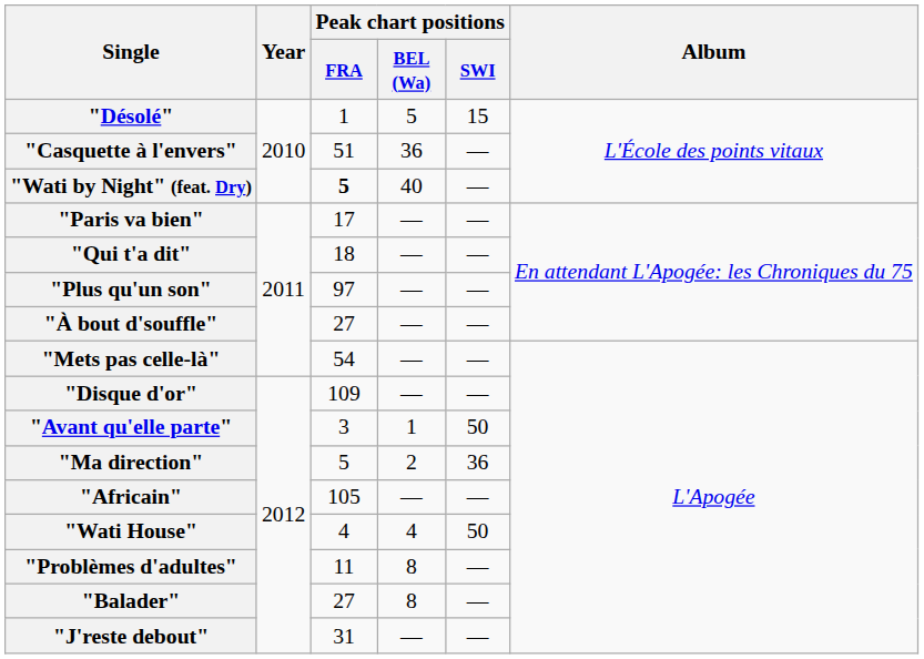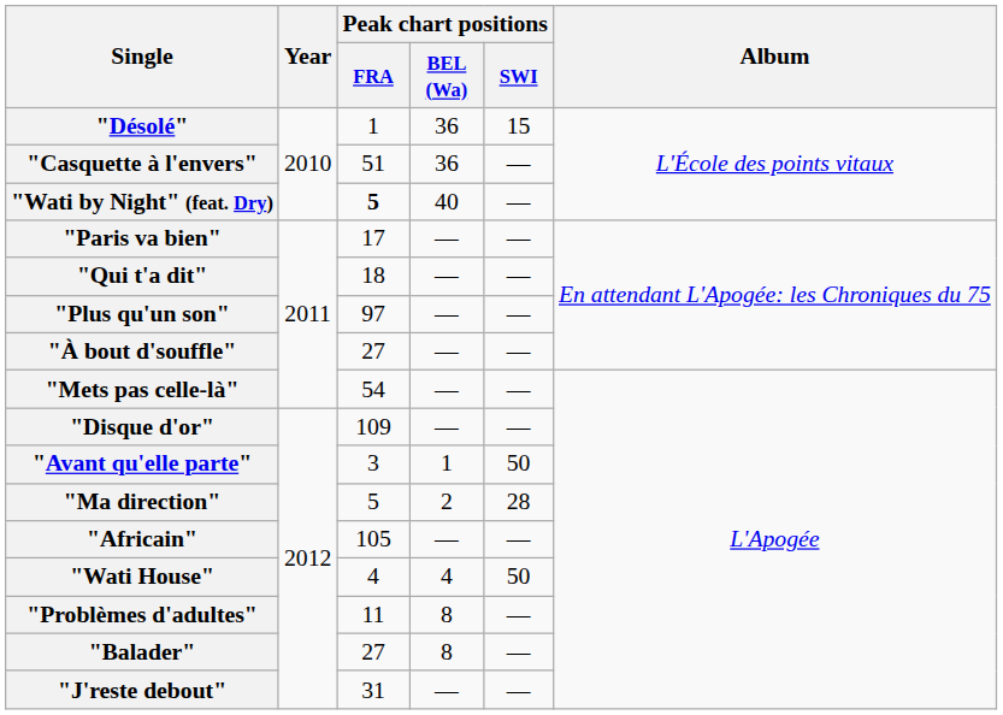 <table class="wikitable plainrowheaders" style="text-align:center;">
 <tr>
 <th rowspan="2">Single</th>
 <th rowspan="2">Year</th>
 <th colspan="3">Peak chart positions</th>
 <th rowspan="2">Album</th>
 </tr>
 <tr>
 <th><small><a href='#'>FRA</a></small></th>
 <th><small><a href='#'>BEL</a></small><br><small><a href='#'>(Wa)</a></small></th>
 <th><small><a href='#'>SWI</a></small></th>
 </tr>
 <tr>
 <th scope="row">"<a href='#'>Désolé</a>"</th>
 <td rowspan="3">2010</td>
 <td>1</td>
-<td>5</td>
+<td>36</td>
 <td>15</td>
 <td rowspan="3"><em><a href='#'>L'École des points vitaux</a></em></td>
 </tr>
 <tr>
 <th scope="row">"Casquette à l'envers"</th>
 <td>51</td>
 <td>36</td>
 <td>—</td>
 </tr>
 <tr>
 <th scope="row">"Wati by Night" <small>(feat. <a href='#'>Dry</a>)</small></th>
 <td><strong>5</strong></td>
 <td>40</td>
 <td>—</td>
 </tr>
 <tr>
 <th scope="row">"Paris va bien"</th>
 <td rowspan="5">2011</td>
 <td>17</td>
 <td>—</td>
 <td>—</td>
 <td rowspan="4"><em><a href='#'>En attendant L'Apogée: les Chroniques du 75</a></em></td>
 </tr>
 <tr>
 <th scope="row">"Qui t'a dit"</th>
 <td>18</td>
 <td>—</td>
 <td>—</td>
 </tr>
 <tr>
 <th scope="row">"Plus qu'un son"</th>
 <td>97</td>
 <td>—</td>
 <td>—</td>
 </tr>
 <tr>
 <th scope="row">"À bout d'souffle"</th>
 <td>27</td>
 <td>—</td>
 <td>—</td>
 </tr>
 <tr>
 <th scope="row">"Mets pas celle-là"</th>
 <td>54</td>
 <td>—</td>
 <td>—</td>
 <td rowspan="9"><em><a href='#'>L'Apogée</a></em></td>
 </tr>
 <tr>
 <th scope="row">"Disque d'or"</th>
 <td rowspan="8">2012</td>
 <td>109</td>
 <td>—</td>
 <td>—</td>
 </tr>
 <tr>
 <th scope="row">"<a href='#'>Avant qu'elle parte</a>"</th>
 <td>3</td>
 <td>1</td>
 <td>50</td>
 </tr>
 <tr>
 <th scope="row">"Ma direction"</th>
 <td>5</td>
 <td>2</td>
-<td>36</td>
+<td>28</td>
 </tr>
 <tr>
 <th scope="row">"Africain"</th>
 <td>105</td>
 <td>—</td>
 <td>—</td>
 </tr>
 <tr>
 <th scope="row">"Wati House"</th>
 <td>4</td>
 <td>4</td>
 <td>50</td>
 </tr>
 <tr>
 <th scope="row">"Problèmes d'adultes"</th>
 <td>11</td>
 <td>8</td>
 <td>—</td>
 </tr>
 <tr>
 <th scope="row">"Balader"</th>
 <td>27</td>
 <td>8</td>
 <td>—</td>
 </tr>
 <tr>
 <th scope="row">"J'reste debout"</th>
 <td>31</td>
 <td>—</td>
 <td>—</td>
 </tr>
 </table>
